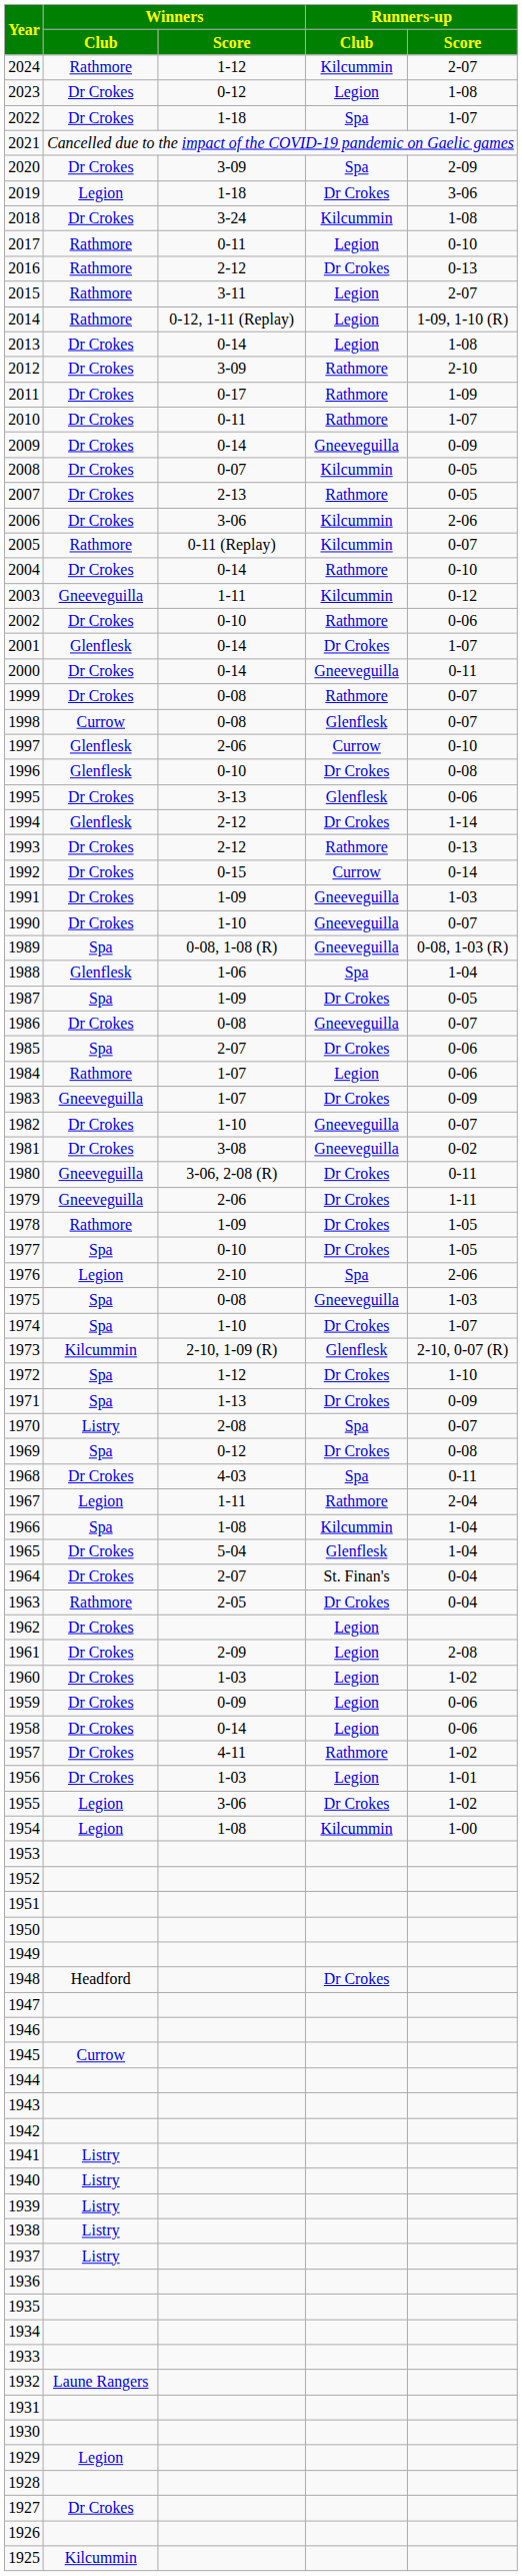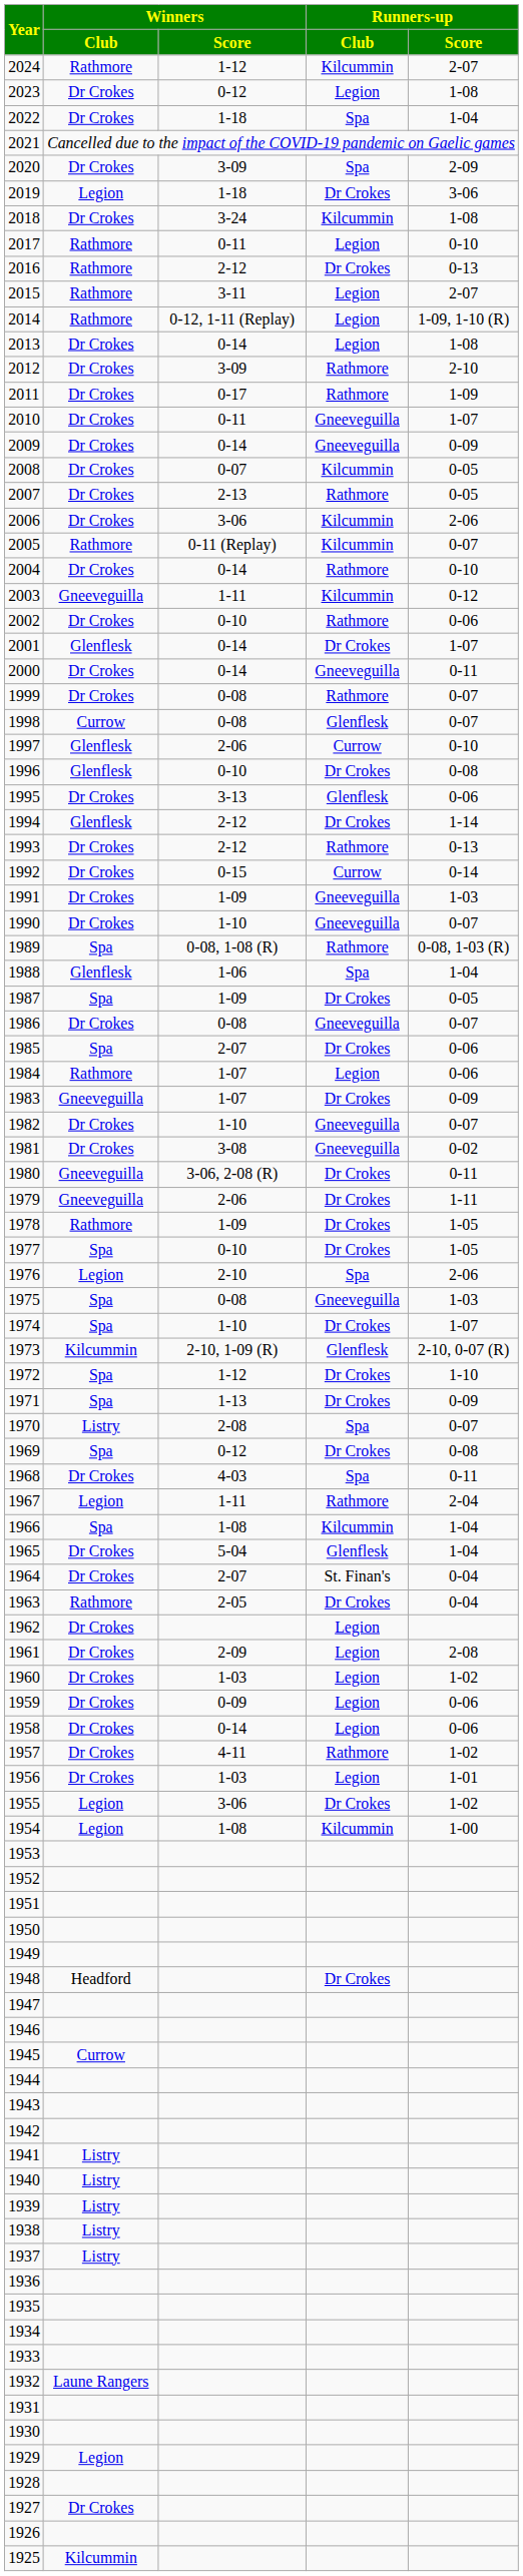 <table class="wikitable sortable" style="text-align:center;">
 <tr>
 <th rowspan="2" style="background:green;color:yellow">Year</th>
 <th colspan="2" style="background:green;color:yellow">Winners</th>
 <th colspan="2" style="background:green;color:yellow">Runners-up</th>
 </tr>
 <tr>
 <th style="background:green;color:yellow">Club</th>
 <th style="background:green;color:yellow">Score</th>
 <th style="background:green;color:yellow">Club</th>
 <th style="background:green;color:yellow">Score</th>
 </tr>
 <tr>
 <td>2024</td>
 <td><a href='#'>Rathmore</a></td>
 <td>1-12</td>
 <td><a href='#'>Kilcummin</a></td>
 <td>2-07</td>
 </tr>
 <tr>
 <td>2023</td>
 <td><a href='#'>Dr Crokes</a></td>
 <td>0-12</td>
 <td><a href='#'>Legion</a></td>
 <td>1-08</td>
 </tr>
 <tr>
 <td>2022</td>
 <td><a href='#'>Dr Crokes</a></td>
 <td>1-18</td>
 <td><a href='#'>Spa</a></td>
-<td>1-07</td>
+<td>1-04</td>
 </tr>
 <tr>
 <td>2021</td>
 <td colspan="4" style="text-align:center;"><em>Cancelled due to the <a href='#'>impact of the COVID-19 pandemic on Gaelic games</a></em></td>
 </tr>
 <tr>
 <td>2020</td>
 <td><a href='#'>Dr Crokes</a></td>
 <td>3-09</td>
 <td><a href='#'>Spa</a></td>
 <td>2-09</td>
 </tr>
 <tr>
 <td>2019</td>
 <td><a href='#'>Legion</a></td>
 <td>1-18</td>
 <td><a href='#'>Dr Crokes</a></td>
 <td>3-06</td>
 </tr>
 <tr>
 <td>2018</td>
 <td><a href='#'>Dr Crokes</a></td>
 <td>3-24</td>
 <td><a href='#'>Kilcummin</a></td>
 <td>1-08</td>
 </tr>
 <tr>
 <td>2017</td>
 <td><a href='#'>Rathmore</a></td>
 <td>0-11</td>
 <td><a href='#'>Legion</a></td>
 <td>0-10</td>
 </tr>
 <tr>
 <td>2016 </td>
 <td><a href='#'>Rathmore</a></td>
 <td>2-12</td>
 <td><a href='#'>Dr Crokes</a></td>
 <td>0-13</td>
 </tr>
 <tr>
 <td>2015</td>
 <td><a href='#'>Rathmore</a></td>
 <td>3-11</td>
 <td><a href='#'>Legion</a></td>
 <td>2-07</td>
 </tr>
 <tr>
 <td>2014</td>
 <td><a href='#'>Rathmore</a></td>
 <td>0-12, 1-11 (Replay)</td>
 <td><a href='#'>Legion</a></td>
 <td>1-09, 1-10 (R)</td>
 </tr>
 <tr>
 <td>2013</td>
 <td><a href='#'>Dr Crokes</a></td>
 <td>0-14</td>
 <td><a href='#'>Legion</a></td>
 <td>1-08</td>
 </tr>
 <tr>
 <td>2012</td>
 <td><a href='#'>Dr Crokes</a></td>
 <td>3-09</td>
 <td><a href='#'>Rathmore</a></td>
 <td>2-10</td>
 </tr>
 <tr>
 <td>2011</td>
 <td><a href='#'>Dr Crokes</a></td>
 <td>0-17</td>
 <td><a href='#'>Rathmore</a></td>
 <td>1-09</td>
 </tr>
 <tr>
 <td>2010</td>
 <td><a href='#'>Dr Crokes</a></td>
 <td>0-11</td>
-<td><a href='#'>Rathmore</a></td>
+<td><a href='#'>Gneeveguilla</a></td>
 <td>1-07</td>
 </tr>
 <tr>
 <td>2009</td>
 <td><a href='#'>Dr Crokes</a></td>
 <td>0-14</td>
 <td><a href='#'>Gneeveguilla</a></td>
 <td>0-09</td>
 </tr>
 <tr>
 <td>2008</td>
 <td><a href='#'>Dr Crokes</a></td>
 <td>0-07</td>
 <td><a href='#'>Kilcummin</a></td>
 <td>0-05</td>
 </tr>
 <tr>
 <td>2007</td>
 <td><a href='#'>Dr Crokes</a></td>
 <td>2-13</td>
 <td><a href='#'>Rathmore</a></td>
 <td>0-05</td>
 </tr>
 <tr>
 <td>2006</td>
 <td><a href='#'>Dr Crokes</a></td>
 <td>3-06</td>
 <td><a href='#'>Kilcummin</a></td>
 <td>2-06</td>
 </tr>
 <tr>
 <td>2005</td>
 <td><a href='#'>Rathmore</a></td>
 <td>0-11 (Replay)</td>
 <td><a href='#'>Kilcummin</a></td>
 <td>0-07</td>
 </tr>
 <tr>
 <td>2004</td>
 <td><a href='#'>Dr Crokes</a></td>
 <td>0-14</td>
 <td><a href='#'>Rathmore</a></td>
 <td>0-10</td>
 </tr>
 <tr>
 <td>2003</td>
 <td><a href='#'>Gneeveguilla</a></td>
 <td>1-11</td>
 <td><a href='#'>Kilcummin</a></td>
 <td>0-12</td>
 </tr>
 <tr>
 <td>2002</td>
 <td><a href='#'>Dr Crokes</a></td>
 <td>0-10</td>
 <td><a href='#'>Rathmore</a></td>
 <td>0-06</td>
 </tr>
 <tr>
 <td>2001</td>
 <td><a href='#'>Glenflesk</a></td>
 <td>0-14</td>
 <td><a href='#'>Dr Crokes</a></td>
 <td>1-07</td>
 </tr>
 <tr>
 <td>2000</td>
 <td><a href='#'>Dr Crokes</a></td>
 <td>0-14</td>
 <td><a href='#'>Gneeveguilla</a></td>
 <td>0-11</td>
 </tr>
 <tr>
 <td>1999</td>
 <td><a href='#'>Dr Crokes</a></td>
 <td>0-08</td>
 <td><a href='#'>Rathmore</a></td>
 <td>0-07</td>
 </tr>
 <tr>
 <td>1998</td>
 <td><a href='#'>Currow</a></td>
 <td>0-08</td>
 <td><a href='#'>Glenflesk</a></td>
 <td>0-07</td>
 </tr>
 <tr>
 <td>1997</td>
 <td><a href='#'>Glenflesk</a></td>
 <td>2-06</td>
 <td><a href='#'>Currow</a></td>
 <td>0-10</td>
 </tr>
 <tr>
 <td>1996</td>
 <td><a href='#'>Glenflesk</a></td>
 <td>0-10</td>
 <td><a href='#'>Dr Crokes</a></td>
 <td>0-08</td>
 </tr>
 <tr>
 <td>1995</td>
 <td><a href='#'>Dr Crokes</a></td>
 <td>3-13</td>
 <td><a href='#'>Glenflesk</a></td>
 <td>0-06</td>
 </tr>
 <tr>
 <td>1994</td>
 <td><a href='#'>Glenflesk</a></td>
 <td>2-12</td>
 <td><a href='#'>Dr Crokes</a></td>
 <td>1-14</td>
 </tr>
 <tr>
 <td>1993</td>
 <td><a href='#'>Dr Crokes</a></td>
 <td>2-12</td>
 <td><a href='#'>Rathmore</a></td>
 <td>0-13</td>
 </tr>
 <tr>
 <td>1992</td>
 <td><a href='#'>Dr Crokes</a></td>
 <td>0-15</td>
 <td><a href='#'>Currow</a></td>
 <td>0-14</td>
 </tr>
 <tr>
 <td>1991</td>
 <td><a href='#'>Dr Crokes</a></td>
 <td>1-09</td>
 <td><a href='#'>Gneeveguilla</a></td>
 <td>1-03</td>
 </tr>
 <tr>
 <td>1990</td>
 <td><a href='#'>Dr Crokes</a></td>
 <td>1-10</td>
 <td><a href='#'>Gneeveguilla</a></td>
 <td>0-07</td>
 </tr>
 <tr>
 <td>1989</td>
 <td><a href='#'>Spa</a></td>
 <td>0-08, 1-08 (R)</td>
-<td><a href='#'>Gneeveguilla</a></td>
+<td><a href='#'>Rathmore</a></td>
 <td>0-08, 1-03 (R)</td>
 </tr>
 <tr>
 <td>1988</td>
 <td><a href='#'>Glenflesk</a></td>
 <td>1-06</td>
 <td><a href='#'>Spa</a></td>
 <td>1-04</td>
 </tr>
 <tr>
 <td>1987</td>
 <td><a href='#'>Spa</a></td>
 <td>1-09</td>
 <td><a href='#'>Dr Crokes</a></td>
 <td>0-05</td>
 </tr>
 <tr>
 <td>1986</td>
 <td><a href='#'>Dr Crokes</a></td>
 <td>0-08</td>
 <td><a href='#'>Gneeveguilla</a></td>
 <td>0-07</td>
 </tr>
 <tr>
 <td>1985</td>
 <td><a href='#'>Spa</a></td>
 <td>2-07</td>
 <td><a href='#'>Dr Crokes</a></td>
 <td>0-06</td>
 </tr>
 <tr>
 <td>1984</td>
 <td><a href='#'>Rathmore</a></td>
 <td>1-07</td>
 <td><a href='#'>Legion</a></td>
 <td>0-06</td>
 </tr>
 <tr>
 <td>1983</td>
 <td><a href='#'>Gneeveguilla</a></td>
 <td>1-07</td>
 <td><a href='#'>Dr Crokes</a></td>
 <td>0-09</td>
 </tr>
 <tr>
 <td>1982</td>
 <td><a href='#'>Dr Crokes</a></td>
 <td>1-10</td>
 <td><a href='#'>Gneeveguilla</a></td>
 <td>0-07</td>
 </tr>
 <tr>
 <td>1981</td>
 <td><a href='#'>Dr Crokes</a></td>
 <td>3-08</td>
 <td><a href='#'>Gneeveguilla</a></td>
 <td>0-02</td>
 </tr>
 <tr>
 <td>1980</td>
 <td><a href='#'>Gneeveguilla</a></td>
 <td>3-06, 2-08 (R)</td>
 <td><a href='#'>Dr Crokes</a></td>
 <td>0-11</td>
 </tr>
 <tr>
 <td>1979</td>
 <td><a href='#'>Gneeveguilla</a></td>
 <td>2-06</td>
 <td><a href='#'>Dr Crokes</a></td>
 <td>1-11</td>
 </tr>
 <tr>
 <td>1978</td>
 <td><a href='#'>Rathmore</a></td>
 <td>1-09</td>
 <td><a href='#'>Dr Crokes</a></td>
 <td>1-05</td>
 </tr>
 <tr>
 <td>1977</td>
 <td><a href='#'>Spa</a></td>
 <td>0-10</td>
 <td><a href='#'>Dr Crokes</a></td>
 <td>1-05</td>
 </tr>
 <tr>
 <td>1976</td>
 <td><a href='#'>Legion</a></td>
 <td>2-10</td>
 <td><a href='#'>Spa</a></td>
 <td>2-06</td>
 </tr>
 <tr>
 <td>1975</td>
 <td><a href='#'>Spa</a></td>
 <td>0-08</td>
 <td><a href='#'>Gneeveguilla</a></td>
 <td>1-03</td>
 </tr>
 <tr>
 <td>1974</td>
 <td><a href='#'>Spa</a></td>
 <td>1-10</td>
 <td><a href='#'>Dr Crokes</a></td>
 <td>1-07</td>
 </tr>
 <tr>
 <td>1973</td>
 <td><a href='#'>Kilcummin</a></td>
 <td>2-10, 1-09 (R)</td>
 <td><a href='#'>Glenflesk</a></td>
 <td>2-10, 0-07 (R)</td>
 </tr>
 <tr>
 <td>1972</td>
 <td><a href='#'>Spa</a></td>
 <td>1-12</td>
 <td><a href='#'>Dr Crokes</a></td>
 <td>1-10</td>
 </tr>
 <tr>
 <td>1971</td>
 <td><a href='#'>Spa</a></td>
 <td>1-13</td>
 <td><a href='#'>Dr Crokes</a></td>
 <td>0-09</td>
 </tr>
 <tr>
 <td>1970</td>
 <td><a href='#'>Listry</a></td>
 <td>2-08</td>
 <td><a href='#'>Spa</a></td>
 <td>0-07</td>
 </tr>
 <tr>
 <td>1969</td>
 <td><a href='#'>Spa</a></td>
 <td>0-12</td>
 <td><a href='#'>Dr Crokes</a></td>
 <td>0-08</td>
 </tr>
 <tr>
 <td>1968</td>
 <td><a href='#'>Dr Crokes</a></td>
 <td>4-03</td>
 <td><a href='#'>Spa</a></td>
 <td>0-11</td>
 </tr>
 <tr>
 <td>1967</td>
 <td><a href='#'>Legion</a></td>
 <td>1-11</td>
 <td><a href='#'>Rathmore</a></td>
 <td>2-04</td>
 </tr>
 <tr>
 <td>1966</td>
 <td><a href='#'>Spa</a></td>
 <td>1-08</td>
 <td><a href='#'>Kilcummin</a></td>
 <td>1-04</td>
 </tr>
 <tr>
 <td>1965</td>
 <td><a href='#'>Dr Crokes</a></td>
 <td>5-04</td>
 <td><a href='#'>Glenflesk</a></td>
 <td>1-04</td>
 </tr>
 <tr>
 <td>1964</td>
 <td><a href='#'>Dr Crokes</a></td>
 <td>2-07</td>
 <td>St. Finan's</td>
 <td>0-04</td>
 </tr>
 <tr>
 <td>1963</td>
 <td><a href='#'>Rathmore</a></td>
 <td>2-05</td>
 <td><a href='#'>Dr Crokes</a></td>
 <td>0-04</td>
 </tr>
 <tr>
 <td>1962</td>
 <td><a href='#'>Dr Crokes</a></td>
 <td></td>
 <td><a href='#'>Legion</a></td>
 <td></td>
 </tr>
 <tr>
 <td>1961</td>
 <td><a href='#'>Dr Crokes</a></td>
 <td>2-09</td>
 <td><a href='#'>Legion</a></td>
 <td>2-08</td>
 </tr>
 <tr>
 <td>1960</td>
 <td><a href='#'>Dr Crokes</a></td>
 <td>1-03</td>
 <td><a href='#'>Legion</a></td>
 <td>1-02</td>
 </tr>
 <tr>
 <td>1959</td>
 <td><a href='#'>Dr Crokes</a></td>
 <td>0-09</td>
 <td><a href='#'>Legion</a></td>
 <td>0-06</td>
 </tr>
 <tr>
 <td>1958</td>
 <td><a href='#'>Dr Crokes</a></td>
 <td>0-14</td>
 <td><a href='#'>Legion</a></td>
 <td>0-06</td>
 </tr>
 <tr>
 <td>1957</td>
 <td><a href='#'>Dr Crokes</a></td>
 <td>4-11</td>
 <td><a href='#'>Rathmore</a></td>
 <td>1-02</td>
 </tr>
 <tr>
 <td>1956</td>
 <td><a href='#'>Dr Crokes</a></td>
 <td>1-03</td>
 <td><a href='#'>Legion</a></td>
 <td>1-01</td>
 </tr>
 <tr>
 <td>1955</td>
 <td><a href='#'>Legion</a></td>
 <td>3-06</td>
 <td><a href='#'>Dr Crokes</a></td>
 <td>1-02</td>
 </tr>
 <tr>
 <td>1954</td>
 <td><a href='#'>Legion</a></td>
 <td>1-08</td>
 <td><a href='#'>Kilcummin</a></td>
 <td>1-00</td>
 </tr>
 <tr>
 <td>1953</td>
 <td></td>
 <td></td>
 <td></td>
 <td></td>
 </tr>
 <tr>
 <td>1952</td>
 <td></td>
 <td></td>
 <td></td>
 <td></td>
 </tr>
 <tr>
 <td>1951</td>
 <td></td>
 <td></td>
 <td></td>
 <td></td>
 </tr>
 <tr>
 <td>1950</td>
 <td></td>
 <td></td>
 <td></td>
 <td></td>
 </tr>
 <tr>
 <td>1949</td>
 <td></td>
 <td></td>
 <td></td>
 <td></td>
 </tr>
 <tr>
 <td>1948</td>
 <td>Headford</td>
 <td></td>
 <td><a href='#'>Dr Crokes</a></td>
 <td></td>
 </tr>
 <tr>
 <td>1947</td>
 <td></td>
 <td></td>
 <td></td>
 <td></td>
 </tr>
 <tr>
 <td>1946</td>
 <td></td>
 <td></td>
 <td></td>
 <td></td>
 </tr>
 <tr>
 <td>1945</td>
 <td><a href='#'>Currow</a></td>
 <td></td>
 <td></td>
 <td></td>
 </tr>
 <tr>
 <td>1944</td>
 <td></td>
 <td></td>
 <td></td>
 <td></td>
 </tr>
 <tr>
 <td>1943</td>
 <td></td>
 <td></td>
 <td></td>
 <td></td>
 </tr>
 <tr>
 <td>1942</td>
 <td></td>
 <td></td>
 <td></td>
 <td></td>
 </tr>
 <tr>
 <td>1941</td>
 <td><a href='#'>Listry</a></td>
 <td></td>
 <td></td>
 <td></td>
 </tr>
 <tr>
 <td>1940</td>
 <td><a href='#'>Listry</a></td>
 <td></td>
 <td></td>
 <td></td>
 </tr>
 <tr>
 <td>1939</td>
 <td><a href='#'>Listry</a></td>
 <td></td>
 <td></td>
 <td></td>
 </tr>
 <tr>
 <td>1938</td>
 <td><a href='#'>Listry</a></td>
 <td></td>
 <td></td>
 <td></td>
 </tr>
 <tr>
 <td>1937</td>
 <td><a href='#'>Listry</a></td>
 <td></td>
 <td></td>
 <td></td>
 </tr>
 <tr>
 <td>1936</td>
 <td></td>
 <td></td>
 <td></td>
 <td></td>
 </tr>
 <tr>
 <td>1935</td>
 <td></td>
 <td></td>
 <td></td>
 <td></td>
 </tr>
 <tr>
 <td>1934</td>
 <td></td>
 <td></td>
 <td></td>
 <td></td>
 </tr>
 <tr>
 <td>1933</td>
 <td></td>
 <td></td>
 <td></td>
 <td></td>
 </tr>
 <tr>
 <td>1932</td>
 <td><a href='#'>Laune Rangers</a></td>
 <td></td>
 <td></td>
 <td></td>
 </tr>
 <tr>
 <td>1931</td>
 <td></td>
 <td></td>
 <td></td>
 <td></td>
 </tr>
 <tr>
 <td>1930</td>
 <td></td>
 <td></td>
 <td></td>
 <td></td>
 </tr>
 <tr>
 <td>1929</td>
 <td><a href='#'>Legion</a></td>
 <td></td>
 <td></td>
 <td></td>
 </tr>
 <tr>
 <td>1928</td>
 <td></td>
 <td></td>
 <td></td>
 <td></td>
 </tr>
 <tr>
 <td>1927 </td>
 <td><a href='#'>Dr Crokes</a></td>
 <td></td>
 <td></td>
 <td></td>
 </tr>
 <tr>
 <td>1926</td>
 <td></td>
 <td></td>
 <td></td>
 <td></td>
 </tr>
 <tr>
 <td>1925</td>
 <td><a href='#'>Kilcummin</a></td>
 <td></td>
 <td></td>
 <td></td>
 </tr>
 </table>
